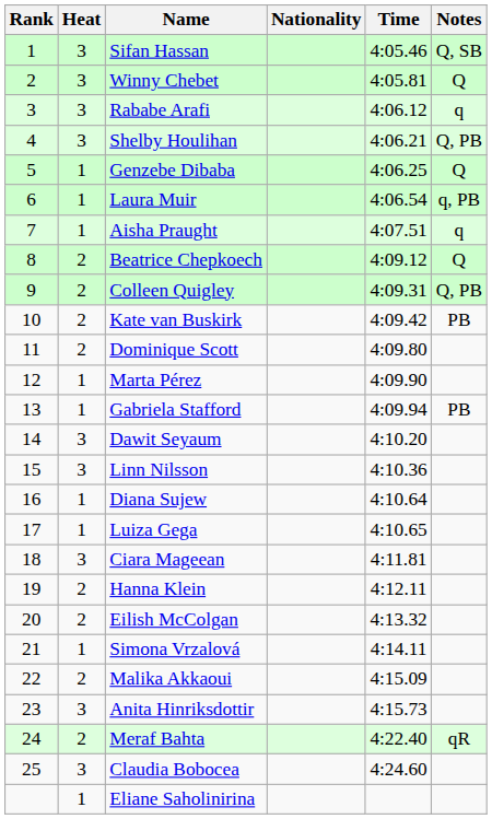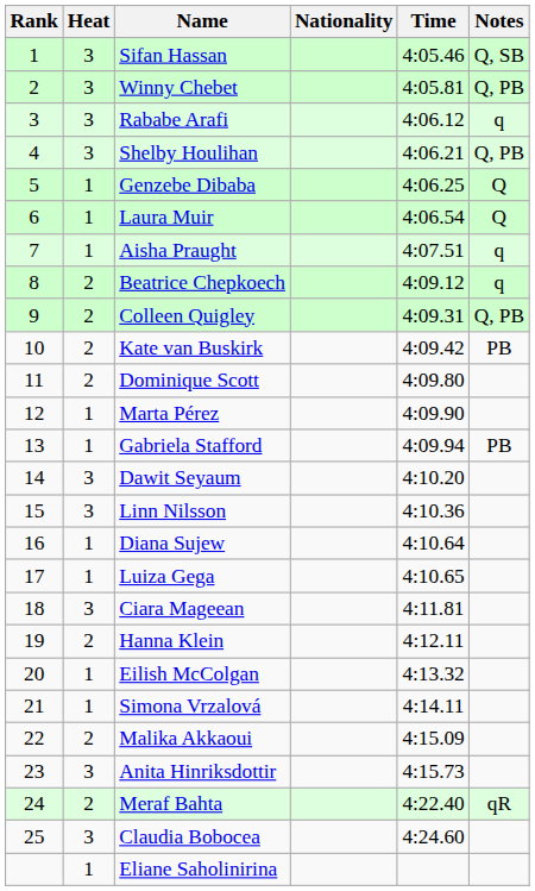 <table class="wikitable sortable" style="text-align:center">
 <tr>
 <th>Rank</th>
 <th>Heat</th>
 <th>Name</th>
 <th>Nationality</th>
 <th>Time</th>
 <th>Notes</th>
 </tr>
 <tr bgcolor=ccffcc>
 <td>1</td>
 <td>3</td>
 <td align=left><a href='#'>Sifan Hassan</a></td>
 <td align=left></td>
 <td>4:05.46</td>
 <td>Q, SB</td>
 </tr>
 <tr bgcolor=ccffcc>
 <td>2</td>
 <td>3</td>
 <td align=left><a href='#'>Winny Chebet</a></td>
 <td align=left></td>
 <td>4:05.81</td>
-<td>Q</td>
+<td>Q, PB</td>
 </tr>
 <tr bgcolor=ddffdd>
 <td>3</td>
 <td>3</td>
 <td align=left><a href='#'>Rababe Arafi</a></td>
 <td align=left></td>
 <td>4:06.12</td>
 <td>q</td>
 </tr>
 <tr bgcolor=ddffdd>
 <td>4</td>
 <td>3</td>
 <td align=left><a href='#'>Shelby Houlihan</a></td>
 <td align=left></td>
 <td>4:06.21</td>
 <td>Q, PB</td>
 </tr>
 <tr bgcolor=ccffcc>
 <td>5</td>
 <td>1</td>
 <td align=left><a href='#'>Genzebe Dibaba</a></td>
 <td align=left></td>
 <td>4:06.25</td>
 <td>Q</td>
 </tr>
 <tr bgcolor=ccffcc>
 <td>6</td>
 <td>1</td>
 <td align=left><a href='#'>Laura Muir</a></td>
 <td align=left></td>
 <td>4:06.54</td>
-<td>q, PB</td>
+<td>Q</td>
 </tr>
 <tr bgcolor=ddffdd>
 <td>7</td>
 <td>1</td>
 <td align=left><a href='#'>Aisha Praught</a></td>
 <td align=left></td>
 <td>4:07.51</td>
 <td>q</td>
 </tr>
 <tr bgcolor=ccffcc>
 <td>8</td>
 <td>2</td>
 <td align=left><a href='#'>Beatrice Chepkoech</a></td>
 <td align=left></td>
 <td>4:09.12</td>
-<td>Q</td>
+<td>q</td>
 </tr>
 <tr bgcolor=ccffcc>
 <td>9</td>
 <td>2</td>
 <td align=left><a href='#'>Colleen Quigley</a></td>
 <td align=left></td>
 <td>4:09.31</td>
 <td>Q, PB</td>
 </tr>
 <tr>
 <td>10</td>
 <td>2</td>
 <td align=left><a href='#'>Kate van Buskirk</a></td>
 <td align=left></td>
 <td>4:09.42</td>
 <td>PB</td>
 </tr>
 <tr>
 <td>11</td>
 <td>2</td>
 <td align=left><a href='#'>Dominique Scott</a></td>
 <td align=left></td>
 <td>4:09.80</td>
 <td></td>
 </tr>
 <tr>
 <td>12</td>
 <td>1</td>
 <td align=left><a href='#'>Marta Pérez</a></td>
 <td align=left></td>
 <td>4:09.90</td>
 <td></td>
 </tr>
 <tr>
 <td>13</td>
 <td>1</td>
 <td align=left><a href='#'>Gabriela Stafford</a></td>
 <td align=left></td>
 <td>4:09.94</td>
 <td>PB</td>
 </tr>
 <tr>
 <td>14</td>
 <td>3</td>
 <td align=left><a href='#'>Dawit Seyaum</a></td>
 <td align=left></td>
 <td>4:10.20</td>
 <td></td>
 </tr>
 <tr>
 <td>15</td>
 <td>3</td>
 <td align=left><a href='#'>Linn Nilsson</a></td>
 <td align=left></td>
 <td>4:10.36</td>
 <td></td>
 </tr>
 <tr>
 <td>16</td>
 <td>1</td>
 <td align=left><a href='#'>Diana Sujew</a></td>
 <td align=left></td>
 <td>4:10.64</td>
 <td></td>
 </tr>
 <tr>
 <td>17</td>
 <td>1</td>
 <td align=left><a href='#'>Luiza Gega</a></td>
 <td align=left></td>
 <td>4:10.65</td>
 <td></td>
 </tr>
 <tr>
 <td>18</td>
 <td>3</td>
 <td align=left><a href='#'>Ciara Mageean</a></td>
 <td align=left></td>
 <td>4:11.81</td>
 <td></td>
 </tr>
 <tr>
 <td>19</td>
 <td>2</td>
 <td align=left><a href='#'>Hanna Klein</a></td>
 <td align=left></td>
 <td>4:12.11</td>
 <td></td>
 </tr>
 <tr>
 <td>20</td>
-<td>2</td>
+<td>1</td>
 <td align=left><a href='#'>Eilish McColgan</a></td>
 <td align=left></td>
 <td>4:13.32</td>
 <td></td>
 </tr>
 <tr>
 <td>21</td>
 <td>1</td>
 <td align=left><a href='#'>Simona Vrzalová</a></td>
 <td align=left></td>
 <td>4:14.11</td>
 <td></td>
 </tr>
 <tr>
 <td>22</td>
 <td>2</td>
 <td align=left><a href='#'>Malika Akkaoui</a></td>
 <td align=left></td>
 <td>4:15.09</td>
 <td></td>
 </tr>
 <tr>
 <td>23</td>
 <td>3</td>
 <td align=left><a href='#'>Anita Hinriksdottir</a></td>
 <td align=left></td>
 <td>4:15.73</td>
 <td></td>
 </tr>
 <tr bgcolor=ddffdd>
 <td>24</td>
 <td>2</td>
 <td align=left><a href='#'>Meraf Bahta</a></td>
 <td align=left></td>
 <td>4:22.40</td>
 <td>qR</td>
 </tr>
 <tr>
 <td>25</td>
 <td>3</td>
 <td align=left><a href='#'>Claudia Bobocea</a></td>
 <td align=left></td>
 <td>4:24.60</td>
 <td></td>
 </tr>
 <tr>
 <td></td>
 <td>1</td>
 <td align=left><a href='#'>Eliane Saholinirina</a></td>
 <td align=left></td>
 <td></td>
 <td></td>
 </tr>
 </table>
